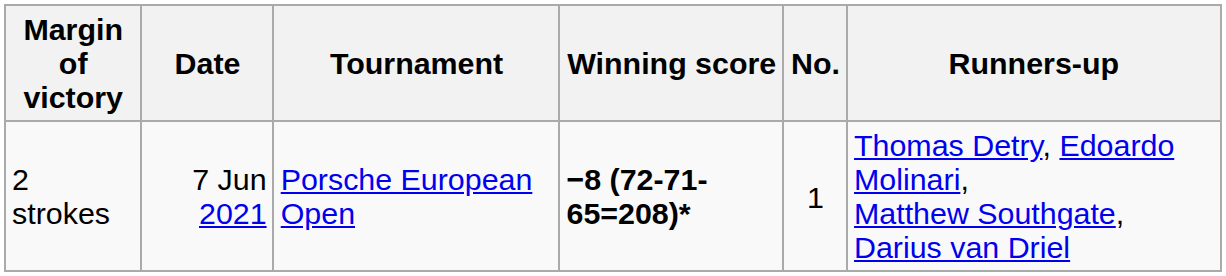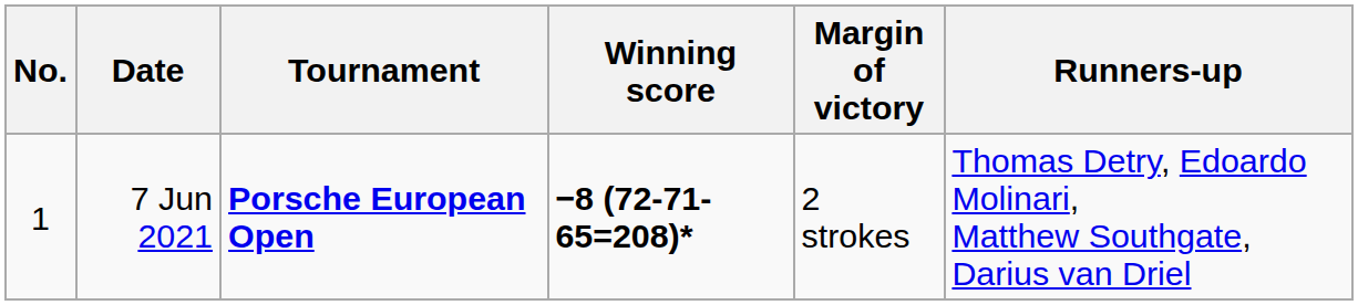 <table class="wikitable" style="font-size:95%;">
 <tr>
-<th>Margin of<br>victory</th>
+<th>No.</th>
 <th>Date</th>
 <th>Tournament</th>
 <th>Winning score</th>
-<th>No.</th>
+<th>Margin of<br>victory</th>
 <th>Runners-up</th>
 </tr>
 <tr>
+<td align=center>1</td>
+<td align=right>7 Jun <a href='#'>2021</a></td>
+<td><strong><a href='#'>Porsche European Open</a></strong></td>
+<td><strong>−8 (72-71-65=208)*</strong></td>
 <td>2 strokes</td>
-<td align=right>7 Jun <a href='#'>2021</a></td>
-<td><a href='#'>Porsche European Open</a></td>
-<td><strong>−8 (72-71-65=208)*</strong></td>
-<td align=center>1</td>
 <td> <a href='#'>Thomas Detry</a>,  <a href='#'>Edoardo Molinari</a>,<br> <a href='#'>Matthew Southgate</a>,  <a href='#'>Darius van Driel</a></td>
 </tr>
 </table>
